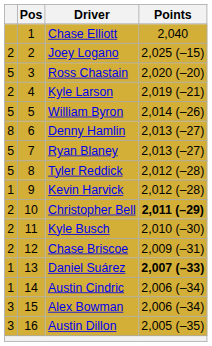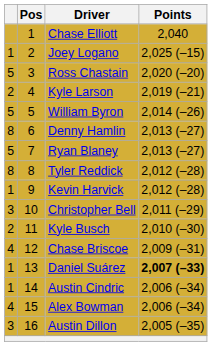 <table class="wikitable" style="font-size: 95%;">
 <tr>
 <th></th>
 <th>Pos</th>
 <th>Driver</th>
 <th>Points</th>
 </tr>
 <tr style="background:#D4AF37;">
 <td align="left"></td>
 <td style="text-align:center;">1</td>
 <td><a href='#'>Chase Elliott</a></td>
 <td style="text-align:center;">2,040</td>
 </tr>
 <tr style="background:#D4AF37;">
-<td align="left"> 2</td>
+<td align="left"> 1</td>
 <td style="text-align:center;">2</td>
 <td><a href='#'>Joey Logano</a></td>
 <td style="text-align:center;">2,025 (–15)</td>
 </tr>
 <tr style="background:#D4AF37;">
 <td align="left"> 5</td>
 <td style="text-align:center;">3</td>
 <td><a href='#'>Ross Chastain</a></td>
 <td style="text-align:center;">2,020 (–20)</td>
 </tr>
 <tr style="background:#D4AF37;">
 <td align="left"> 2</td>
 <td style="text-align:center;">4</td>
 <td><a href='#'>Kyle Larson</a></td>
 <td style="text-align:center;">2,019 (–21)</td>
 </tr>
 <tr style="background:#D4AF37;">
 <td align="left"> 5</td>
 <td style="text-align:center;">5</td>
 <td><a href='#'>William Byron</a></td>
 <td style="text-align:center;">2,014 (–26)</td>
 </tr>
 <tr style="background:#D4AF37;">
 <td align="left"> 8</td>
 <td style="text-align:center;">6</td>
 <td><a href='#'>Denny Hamlin</a></td>
 <td style="text-align:center;">2,013 (–27)</td>
 </tr>
 <tr style="background:#D4AF37;">
 <td align="left"> 5</td>
 <td style="text-align:center;">7</td>
 <td><a href='#'>Ryan Blaney</a></td>
 <td style="text-align:center;">2,013 (–27)</td>
 </tr>
 <tr style="background:#D4AF37;">
-<td align="left"> 5</td>
+<td align="left"> 8</td>
 <td style="text-align:center;">8</td>
 <td><a href='#'>Tyler Reddick</a></td>
 <td style="text-align:center;">2,012 (–28)</td>
 </tr>
 <tr style="background:#D4AF37;">
 <td align="left"> 1</td>
 <td style="text-align:center;">9</td>
 <td><a href='#'>Kevin Harvick</a></td>
 <td style="text-align:center;">2,012 (–28)</td>
 </tr>
 <tr style="background:#D4AF37;">
-<td align="left"> 2</td>
+<td align="left"> 3</td>
 <td style="text-align:center;">10</td>
 <td><a href='#'>Christopher Bell</a></td>
-<td style="text-align:center;"><strong>2,011 (–29)</strong></td>
+<td style="text-align:center;">2,011 (–29)</td>
 </tr>
 <tr style="background:#D4AF37;">
 <td align="left"> 2</td>
 <td style="text-align:center;">11</td>
 <td><a href='#'>Kyle Busch</a></td>
 <td style="text-align:center;">2,010 (–30)</td>
 </tr>
 <tr style="background:#D4AF37;">
-<td align="left"> 2</td>
+<td align="left"> 4</td>
 <td style="text-align:center;">12</td>
 <td><a href='#'>Chase Briscoe</a></td>
 <td style="text-align:center;">2,009 (–31)</td>
 </tr>
 <tr style="background:#D4AF37;">
 <td align="left"> 1</td>
 <td style="text-align:center;">13</td>
 <td><a href='#'>Daniel Suárez</a></td>
 <td style="text-align:center;"><strong>2,007 (–33)</strong></td>
 </tr>
 <tr style="background:#D4AF37;">
 <td align="left"> 1</td>
 <td style="text-align:center;">14</td>
 <td><a href='#'>Austin Cindric</a></td>
 <td style="text-align:center;">2,006 (–34)</td>
 </tr>
 <tr style="background:#D4AF37;">
-<td align="left"> 3</td>
+<td align="left"> 4</td>
 <td style="text-align:center;">15</td>
 <td><a href='#'>Alex Bowman</a></td>
 <td style="text-align:center;">2,006 (–34)</td>
 </tr>
 <tr style="background:#D4AF37;">
 <td align="left"> 3</td>
 <td style="text-align:center;">16</td>
 <td><a href='#'>Austin Dillon</a></td>
 <td style="text-align:center;">2,005 (–35)</td>
 </tr>
 <tr class="sortbottom">
 <th colspan="9"></th>
 </tr>
 </table>
